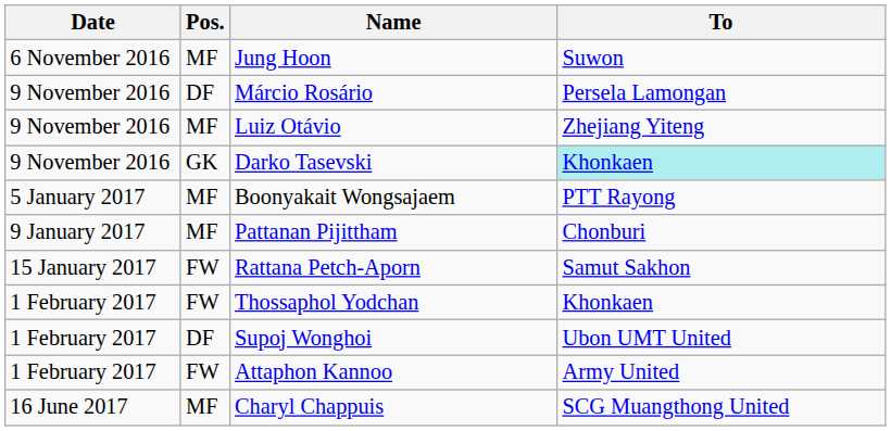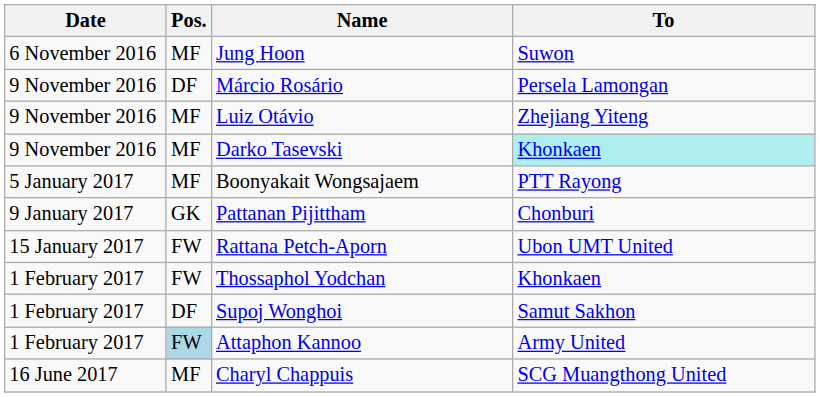 <table class="wikitable">
 <tr>
 <th width="120">Date</th>
 <th>Pos.</th>
 <th width="230">Name</th>
 <th width="230">To</th>
 </tr>
 <tr>
 <td>6 November 2016</td>
 <td>MF</td>
 <td> <a href='#'>Jung Hoon</a></td>
 <td> <a href='#'>Suwon</a></td>
 </tr>
 <tr>
 <td>9 November 2016</td>
 <td>DF</td>
 <td> <a href='#'>Márcio Rosário</a></td>
 <td> <a href='#'>Persela Lamongan</a></td>
 </tr>
 <tr>
 <td>9 November 2016</td>
 <td>MF</td>
 <td> <a href='#'>Luiz Otávio</a></td>
 <td> <a href='#'>Zhejiang Yiteng</a></td>
 </tr>
 <tr>
 <td>9 November 2016</td>
-<td>GK</td>
+<td>MF</td>
 <td> <a href='#'>Darko Tasevski</a></td>
 <td style="background: paleturquoise;"> <a href='#'>Khonkaen</a></td>
 </tr>
 <tr>
 <td>5 January 2017</td>
 <td>MF</td>
 <td> Boonyakait Wongsajaem</td>
 <td> <a href='#'>PTT Rayong</a></td>
 </tr>
 <tr>
 <td>9 January 2017</td>
-<td>MF</td>
+<td>GK</td>
 <td> <a href='#'>Pattanan Pijittham</a></td>
 <td> <a href='#'>Chonburi</a></td>
 </tr>
 <tr>
 <td>15 January 2017</td>
 <td>FW</td>
 <td> <a href='#'>Rattana Petch-Aporn</a></td>
-<td> <a href='#'>Samut Sakhon</a></td>
+<td> <a href='#'>Ubon UMT United</a></td>
 </tr>
 <tr>
 <td>1 February 2017</td>
 <td>FW</td>
 <td> <a href='#'>Thossaphol Yodchan</a></td>
 <td> <a href='#'>Khonkaen</a></td>
 </tr>
 <tr>
 <td>1 February 2017</td>
 <td>DF</td>
 <td> <a href='#'>Supoj Wonghoi</a></td>
-<td> <a href='#'>Ubon UMT United</a></td>
+<td> <a href='#'>Samut Sakhon</a></td>
 </tr>
 <tr>
 <td>1 February 2017</td>
-<td>FW</td>
+<td style="background: lightblue;">FW</td>
 <td> <a href='#'>Attaphon Kannoo</a></td>
 <td> <a href='#'>Army United</a></td>
 </tr>
 <tr>
 <td>16 June 2017</td>
 <td>MF</td>
 <td> <a href='#'>Charyl Chappuis</a></td>
 <td> <a href='#'>SCG Muangthong United</a></td>
 </tr>
 </table>
